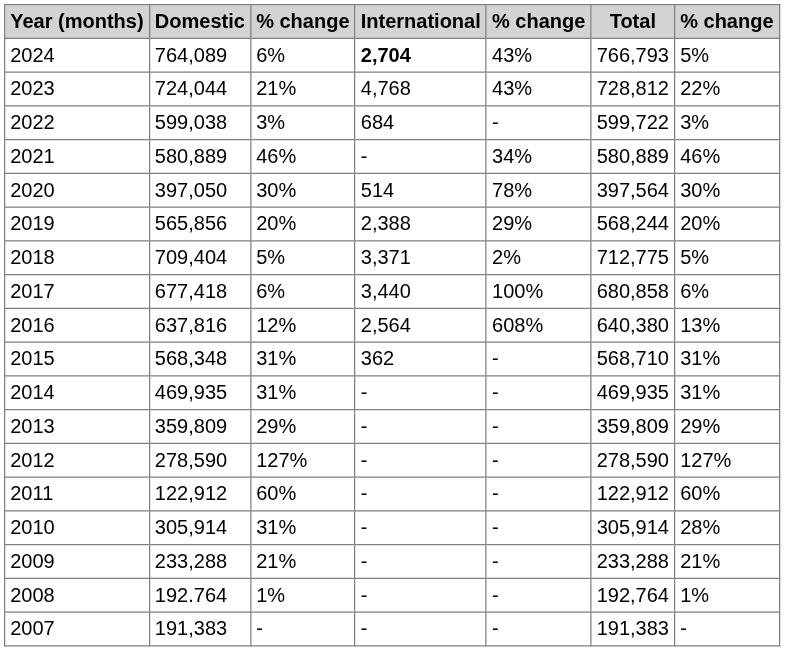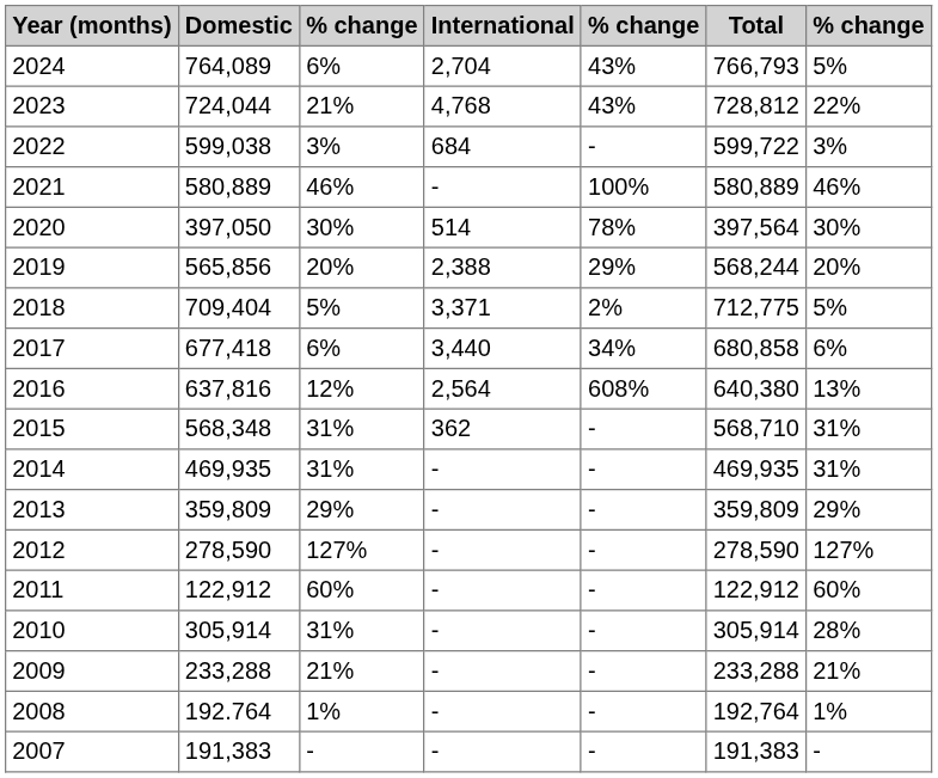 <table class="toccolours" border="1" cellpadding="4" style="border-collapse:collapse">
 <tr bgcolor=lightgrey>
 <th>Year (months)</th>
 <th>Domestic</th>
 <th>% change</th>
 <th>International</th>
 <th>% change</th>
 <th>Total</th>
 <th>% change</th>
 </tr>
 <tr>
 <td>2024</td>
 <td>764,089</td>
 <td> 6%</td>
-<td><strong>2,704</strong></td>
+<td>2,704</td>
 <td> 43%</td>
 <td>766,793</td>
 <td> 5%</td>
 </tr>
 <tr>
 <td>2023</td>
 <td>724,044</td>
 <td> 21%</td>
 <td>4,768</td>
 <td> 43%</td>
 <td>728,812</td>
 <td> 22%</td>
 </tr>
 <tr>
 <td>2022</td>
 <td>599,038</td>
 <td> 3%</td>
 <td>684</td>
 <td>-</td>
 <td>599,722</td>
 <td> 3%</td>
 </tr>
 <tr>
 <td>2021</td>
 <td>580,889</td>
 <td> 46%</td>
 <td>-</td>
-<td> 34%</td>
+<td> 100%</td>
 <td>580,889</td>
 <td> 46%</td>
 </tr>
 <tr>
 <td>2020</td>
 <td>397,050</td>
 <td> 30%</td>
 <td>514</td>
 <td> 78%</td>
 <td>397,564</td>
 <td> 30%</td>
 </tr>
 <tr>
 <td>2019</td>
 <td>565,856</td>
 <td> 20%</td>
 <td>2,388</td>
 <td> 29%</td>
 <td>568,244</td>
 <td> 20%</td>
 </tr>
 <tr>
 <td>2018</td>
 <td>709,404</td>
 <td> 5%</td>
 <td>3,371</td>
 <td> 2%</td>
 <td>712,775</td>
 <td> 5%</td>
 </tr>
 <tr>
 <td>2017</td>
 <td>677,418</td>
 <td> 6%</td>
 <td>3,440</td>
-<td> 100%</td>
+<td> 34%</td>
 <td>680,858</td>
 <td> 6%</td>
 </tr>
 <tr>
 <td>2016</td>
 <td>637,816</td>
 <td> 12%</td>
 <td>2,564</td>
 <td> 608%</td>
 <td>640,380</td>
 <td> 13%</td>
 </tr>
 <tr>
 <td>2015</td>
 <td>568,348</td>
 <td> 31%</td>
 <td>362</td>
 <td>-</td>
 <td>568,710</td>
 <td> 31%</td>
 </tr>
 <tr>
 <td>2014</td>
 <td>469,935</td>
 <td> 31%</td>
 <td>-</td>
 <td>-</td>
 <td>469,935</td>
 <td> 31%</td>
 </tr>
 <tr>
 <td>2013</td>
 <td>359,809</td>
 <td> 29%</td>
 <td>-</td>
 <td>-</td>
 <td>359,809</td>
 <td> 29%</td>
 </tr>
 <tr>
 <td>2012</td>
 <td>278,590</td>
 <td> 127%</td>
 <td>-</td>
 <td>-</td>
 <td>278,590</td>
 <td> 127%</td>
 </tr>
 <tr>
 <td>2011</td>
 <td>122,912</td>
 <td> 60%</td>
 <td>-</td>
 <td>-</td>
 <td>122,912</td>
 <td> 60%</td>
 </tr>
 <tr>
 <td>2010</td>
 <td>305,914</td>
 <td> 31%</td>
 <td>-</td>
 <td>-</td>
 <td>305,914</td>
 <td> 28%</td>
 </tr>
 <tr>
 <td>2009</td>
 <td>233,288</td>
 <td> 21%</td>
 <td>-</td>
 <td>-</td>
 <td>233,288</td>
 <td> 21%</td>
 </tr>
 <tr>
 <td>2008</td>
 <td>192.764</td>
 <td> 1%</td>
 <td>-</td>
 <td>-</td>
 <td>192,764</td>
 <td> 1%</td>
 </tr>
 <tr>
 <td>2007</td>
 <td>191,383</td>
 <td>-</td>
 <td>-</td>
 <td>-</td>
 <td>191,383</td>
 <td>-</td>
 </tr>
 </table>
